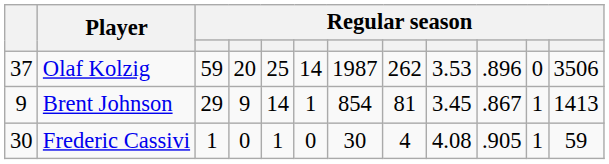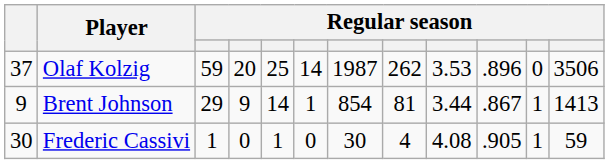 <table class="wikitable plainrowheaders" style="text-align:center;">
 <tr>
 <th scope="col" rowspan="2"></th>
 <th scope="col" rowspan="2">Player</th>
 <th scope=colgroup colspan=10>Regular season</th>
 </tr>
 <tr>
 <th scope="col"></th>
 <th scope="col"></th>
 <th scope="col"></th>
 <th scope="col"></th>
 <th scope="col"></th>
 <th scope="col"></th>
 <th scope="col"></th>
 <th scope="col"></th>
 <th scope="col"></th>
 <th scope="col"></th>
 </tr>
 <tr>
 <td scope="row">37</td>
 <td align="left"><a href='#'>Olaf Kolzig</a></td>
 <td>59</td>
 <td>20</td>
 <td>25</td>
 <td>14</td>
 <td>1987</td>
 <td>262</td>
 <td>3.53</td>
 <td>.896</td>
 <td>0</td>
 <td>3506</td>
 </tr>
 <tr>
 <td scope="row">9</td>
 <td align="left"><a href='#'>Brent Johnson</a></td>
 <td>29</td>
 <td>9</td>
 <td>14</td>
 <td>1</td>
 <td>854</td>
 <td>81</td>
-<td>3.45</td>
+<td>3.44</td>
 <td>.867</td>
 <td>1</td>
 <td>1413</td>
 </tr>
 <tr>
 <td scope="row">30</td>
 <td align="left"><a href='#'>Frederic Cassivi</a></td>
 <td>1</td>
 <td>0</td>
 <td>1</td>
 <td>0</td>
 <td>30</td>
 <td>4</td>
 <td>4.08</td>
 <td>.905</td>
 <td>1</td>
 <td>59</td>
 </tr>
 </table>
